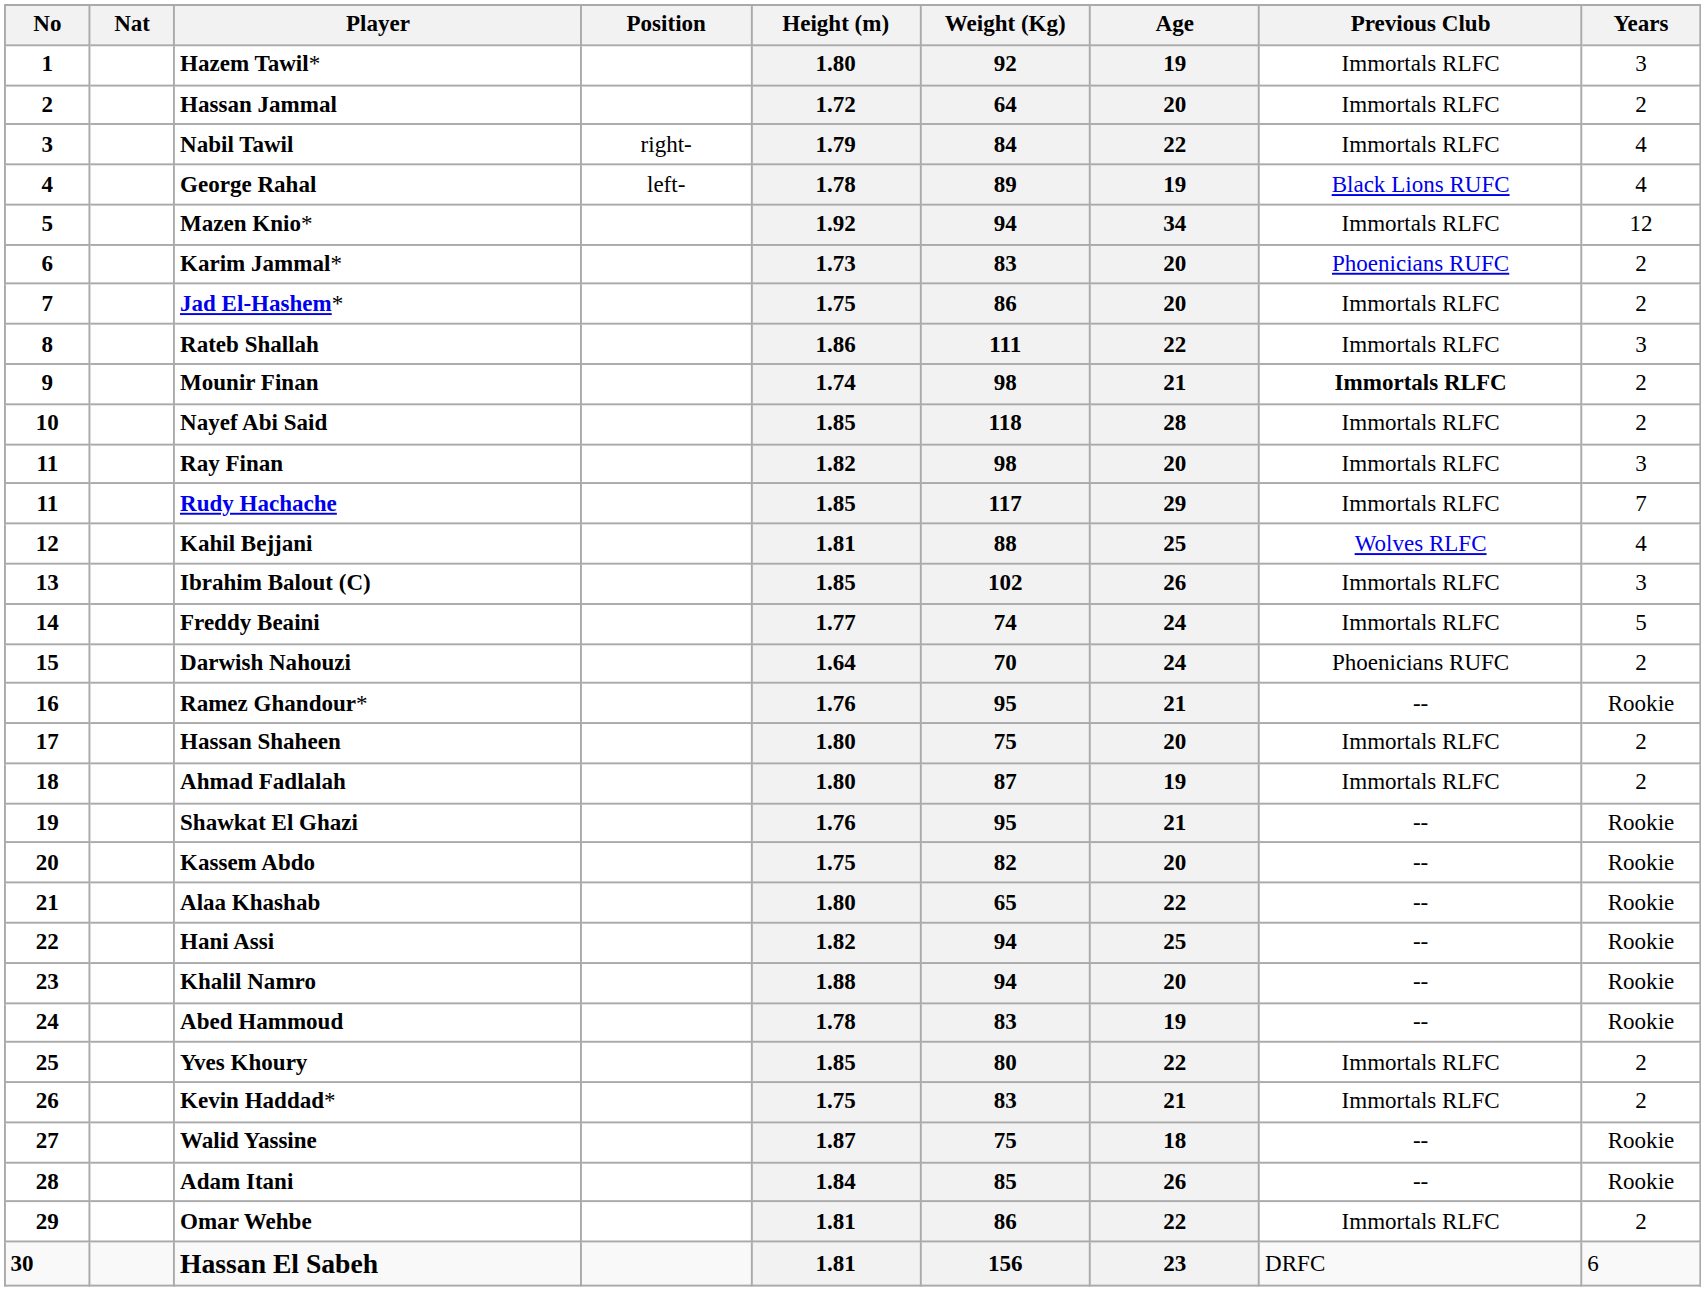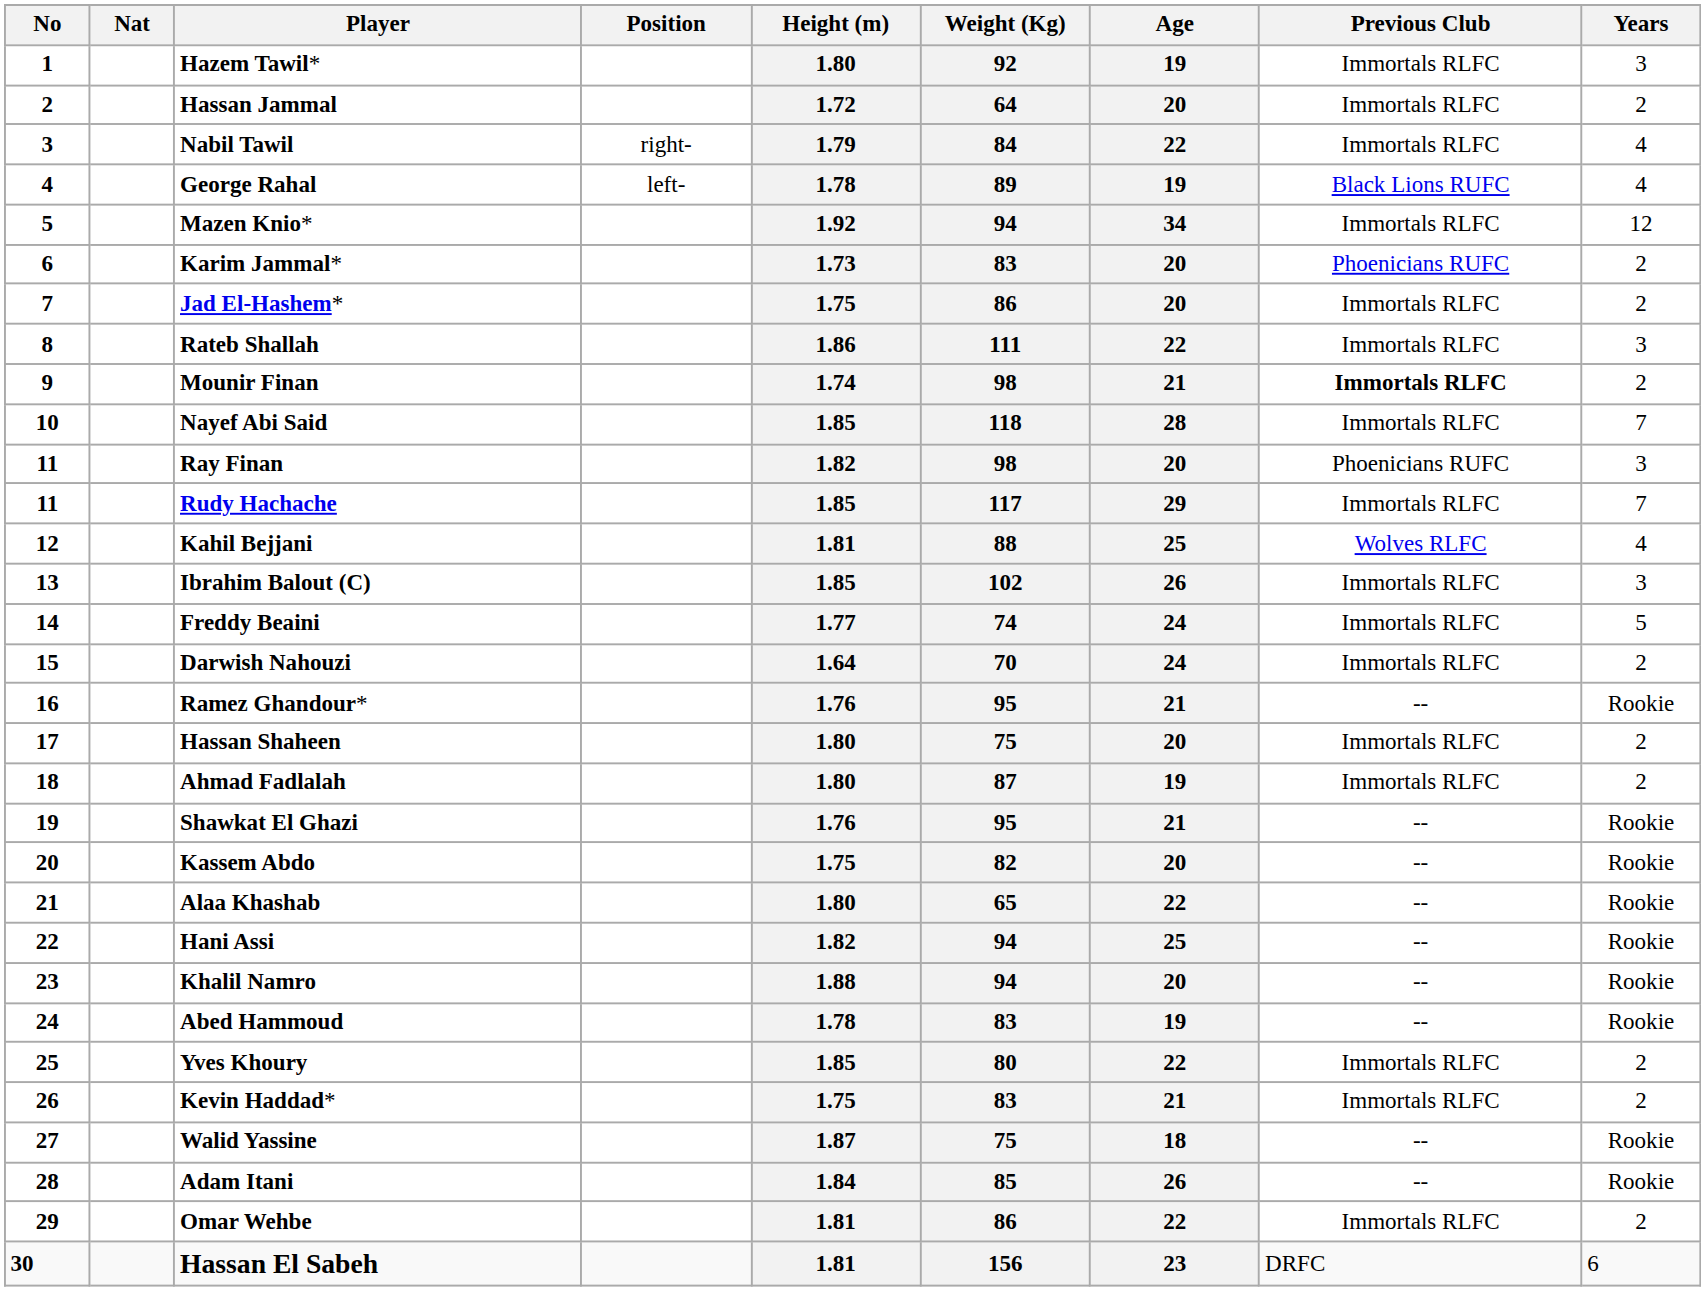 <table class="wikitable sortable" width="100%" style="font-size:75%">
 <tr bgcolor="#efefef">
 </tr>
 <tr bgcolor="#efefef">
 <th width=5%>No</th>
 <th width=5%>Nat</th>
 <th !width=41%>Player</th>
 <th width=10%>Position</th>
 <th width=10%>Height (m)</th>
 <th width=10%>Weight (Kg)</th>
 <th width=3%>Age</th>
 <th width=19%>Previous Club</th>
 <th width=7%>Years</th>
 </tr>
 <tr bgcolor=#FFFFFF>
 <td align=center><strong>1</strong></td>
 <td align=center></td>
 <td><strong> Hazem Tawil</strong>*</td>
 <td align=center></td>
 <th width=10%>1.80</th>
 <th width=10%>92</th>
 <th width=10%>19</th>
 <td align=center>Immortals RLFC</td>
 <td align=center>3</td>
 </tr>
 <tr bgcolor=#FFFFFF>
 <td align=center><strong>2</strong></td>
 <td align=center></td>
 <td><strong> Hassan Jammal</strong></td>
 <td align=center></td>
 <th width=10%>1.72</th>
 <th width=10%>64</th>
 <th width=10%>20</th>
 <td align=center>Immortals RLFC</td>
 <td align=center>2</td>
 </tr>
 <tr bgcolor=#FFFFFF>
 <td align=center><strong>3</strong></td>
 <td align=center></td>
 <td><strong> Nabil Tawil</strong></td>
 <td align=center>right-</td>
 <th width=10%>1.79</th>
 <th width=10%>84</th>
 <th width=10%>22</th>
 <td align=center>Immortals RLFC</td>
 <td align=center>4</td>
 </tr>
 <tr bgcolor=#FFFFFF>
 <td align=center><strong>4</strong></td>
 <td align=center></td>
 <td><strong> George Rahal</strong></td>
 <td align=center>left-</td>
 <th width=10%>1.78</th>
 <th width=10%>89</th>
 <th width=10%>19</th>
 <td align=center><a href='#'>Black Lions RUFC</a></td>
 <td align=center>4</td>
 </tr>
 <tr bgcolor=#FFFFFF>
 <td align=center><strong>5</strong></td>
 <td align=center></td>
 <td><strong> Mazen Knio</strong>*</td>
 <td align=center></td>
 <th width=10%>1.92</th>
 <th width=10%>94</th>
 <th width=10%>34</th>
 <td align=center>Immortals RLFC</td>
 <td align=center>12</td>
 </tr>
 <tr bgcolor=#FFFFFF>
 <td align=center><strong>6</strong></td>
 <td align=center></td>
 <td><strong> Karim Jammal</strong>*</td>
 <td align=center></td>
 <th width=10%>1.73</th>
 <th width=10%>83</th>
 <th width=10%>20</th>
 <td align=center><a href='#'>Phoenicians RUFC</a></td>
 <td align=center>2</td>
 </tr>
 <tr bgcolor=#FFFFFF>
 <td align=center><strong>7</strong></td>
 <td align=center></td>
 <td><strong> <a href='#'>Jad El-Hashem</a></strong>*</td>
 <td align=center></td>
 <th width=10%>1.75</th>
 <th width=10%>86</th>
 <th width=10%>20</th>
 <td align=center>Immortals RLFC</td>
 <td align=center>2</td>
 </tr>
 <tr bgcolor=#FFFFFF>
 <td align=center><strong>8</strong></td>
 <td align=center></td>
 <td><strong> Rateb Shallah</strong></td>
 <td align=center></td>
 <th width=10%>1.86</th>
 <th width=10%>111</th>
 <th width=10%>22</th>
 <td align=center>Immortals RLFC</td>
 <td align=center>3</td>
 </tr>
 <tr bgcolor=#FFFFFF>
 <td align=center><strong>9</strong></td>
 <td align=center></td>
 <td><strong> Mounir Finan</strong></td>
 <td align=center></td>
 <th width=10%>1.74</th>
 <th width=10%>98</th>
 <th width=10%>21</th>
 <td align=center><strong>Immortals RLFC</strong></td>
 <td align=center>2</td>
 </tr>
 <tr bgcolor=#FFFFFF>
 <td align=center><strong>10</strong></td>
 <td align=center></td>
 <td><strong> Nayef Abi Said</strong></td>
 <td align=center></td>
 <th width=10%>1.85</th>
 <th width=10%>118</th>
 <th width=10%>28</th>
 <td align=center>Immortals RLFC</td>
-<td align=center>2</td>
+<td align=center>7</td>
 </tr>
 <tr bgcolor=#FFFFFF>
 <td align=center><strong>11</strong></td>
 <td align=center></td>
 <td><strong> Ray Finan</strong></td>
 <td align=center></td>
 <th width=10%>1.82</th>
 <th width=10%>98</th>
 <th width=10%>20</th>
-<td align=center>Immortals RLFC</td>
+<td align=center>Phoenicians RUFC</td>
 <td align=center>3</td>
 </tr>
 <tr bgcolor=#FFFFFF>
 <td align=center><strong>11</strong></td>
 <td align=center></td>
 <td><strong> <a href='#'>Rudy Hachache</a></strong></td>
 <td align=center></td>
 <th width=10%>1.85</th>
 <th width=10%>117</th>
 <th width=10%>29</th>
 <td align=center>Immortals RLFC</td>
 <td align=center>7</td>
 </tr>
 <tr bgcolor=#FFFFFF>
 <td align=center><strong>12</strong></td>
 <td align=center></td>
 <td><strong> Kahil Bejjani</strong></td>
 <td align=center></td>
 <th width=10%>1.81</th>
 <th width=10%>88</th>
 <th width=10%>25</th>
 <td align=center><a href='#'>Wolves RLFC</a></td>
 <td align=center>4</td>
 </tr>
 <tr bgcolor=#FFFFFF>
 <td align=center><strong>13</strong></td>
 <td align=center></td>
 <td><strong> Ibrahim Balout (C)</strong></td>
 <td align=center></td>
 <th width=10%>1.85</th>
 <th width=10%>102</th>
 <th width=10%>26</th>
 <td align=center>Immortals RLFC</td>
 <td align=center>3</td>
 </tr>
 <tr bgcolor=#FFFFFF>
 <td align=center><strong>14</strong></td>
 <td align=center></td>
 <td><strong> Freddy Beaini</strong></td>
 <td align=center></td>
 <th width=10%>1.77</th>
 <th width=10%>74</th>
 <th width=10%>24</th>
 <td align=center>Immortals RLFC</td>
 <td align=center>5</td>
 </tr>
 <tr bgcolor=#FFFFFF>
 <td align=center><strong>15</strong></td>
 <td align=center></td>
 <td><strong> Darwish Nahouzi</strong></td>
 <td align=center></td>
 <th width=10%>1.64</th>
 <th width=10%>70</th>
 <th width=10%>24</th>
-<td align=center>Phoenicians RUFC</td>
+<td align=center>Immortals RLFC</td>
 <td align=center>2</td>
 </tr>
 <tr bgcolor=#FFFFFF>
 <td align=center><strong>16</strong></td>
 <td align=center></td>
 <td><strong> Ramez Ghandour</strong>*</td>
 <td align=center></td>
 <th width=10%>1.76</th>
 <th width=10%>95</th>
 <th width=10%>21</th>
 <td align=center>--</td>
 <td align=center>Rookie</td>
 </tr>
 <tr bgcolor=#FFFFFF>
 <td align=center><strong>17</strong></td>
 <td align=center></td>
 <td><strong> Hassan Shaheen</strong></td>
 <td align=center></td>
 <th width=10%>1.80</th>
 <th width=10%>75</th>
 <th width=10%>20</th>
 <td align=center>Immortals RLFC</td>
 <td align=center>2</td>
 </tr>
 <tr bgcolor=#FFFFFF>
 <td align=center><strong>18</strong></td>
 <td align=center></td>
 <td><strong> Ahmad Fadlalah</strong></td>
 <td align=center></td>
 <th width=10%>1.80</th>
 <th width=10%>87</th>
 <th width=10%>19</th>
 <td align=center>Immortals RLFC</td>
 <td align=center>2</td>
 </tr>
 <tr bgcolor=#FFFFFF>
 <td align=center><strong>19</strong></td>
 <td align=center></td>
 <td><strong> Shawkat El Ghazi</strong></td>
 <td align=center></td>
 <th width=10%>1.76</th>
 <th width=10%>95</th>
 <th width=10%>21</th>
 <td align=center>--</td>
 <td align=center>Rookie</td>
 </tr>
 <tr bgcolor=#FFFFFF>
 <td align=center><strong>20</strong></td>
 <td align=center></td>
 <td><strong> Kassem Abdo</strong></td>
 <td align=center></td>
 <th width=10%>1.75</th>
 <th width=10%>82</th>
 <th width=10%>20</th>
 <td align=center>--</td>
 <td align=center>Rookie</td>
 </tr>
 <tr bgcolor=#FFFFFF>
 <td align=center><strong>21</strong></td>
 <td align=center></td>
 <td><strong> Alaa Khashab</strong></td>
 <td align=center></td>
 <th width=10%>1.80</th>
 <th width=10%>65</th>
 <th width=10%>22</th>
 <td align=center>--</td>
 <td align=center>Rookie</td>
 </tr>
 <tr bgcolor=#FFFFFF>
 <td align=center><strong>22</strong></td>
 <td align=center></td>
 <td><strong> Hani Assi</strong></td>
 <td align=center></td>
 <th width=10%>1.82</th>
 <th width=10%>94</th>
 <th width=10%>25</th>
 <td align=center>--</td>
 <td align=center>Rookie</td>
 </tr>
 <tr bgcolor=#FFFFFF>
 <td align=center><strong>23</strong></td>
 <td align=center></td>
 <td><strong> Khalil Namro</strong></td>
 <td align=center></td>
 <th width=10%>1.88</th>
 <th width=10%>94</th>
 <th width=10%>20</th>
 <td align=center>--</td>
 <td align=center>Rookie</td>
 </tr>
 <tr bgcolor=#FFFFFF>
 <td align=center><strong>24</strong></td>
 <td align=center></td>
 <td><strong> Abed Hammoud</strong></td>
 <td align=center></td>
 <th width=10%>1.78</th>
 <th width=10%>83</th>
 <th width=10%>19</th>
 <td align=center>--</td>
 <td align=center>Rookie</td>
 </tr>
 <tr bgcolor=#FFFFFF>
 <td align=center><strong>25</strong></td>
 <td align=center></td>
 <td><strong> Yves Khoury</strong></td>
 <td align=center></td>
 <th width=10%>1.85</th>
 <th width=10%>80</th>
 <th width=10%>22</th>
 <td align=center>Immortals RLFC</td>
 <td align=center>2</td>
 </tr>
 <tr bgcolor=#FFFFFF>
 <td align=center><strong>26</strong></td>
 <td align=center></td>
 <td><strong> Kevin Haddad</strong>*</td>
 <td align=center></td>
 <th width=10%>1.75</th>
 <th width=10%>83</th>
 <th width=10%>21</th>
 <td align=center>Immortals RLFC</td>
 <td align=center>2</td>
 </tr>
 <tr bgcolor=#FFFFFF>
 <td align=center><strong>27</strong></td>
 <td align=center></td>
 <td><strong>Walid Yassine</strong></td>
 <td align=center></td>
 <th width=10%>1.87</th>
 <th width=10%>75</th>
 <th width=10%>18</th>
 <td align=center>--</td>
 <td align=center>Rookie</td>
 </tr>
 <tr bgcolor=#FFFFFF>
 <td align=center><strong>28</strong></td>
 <td align=center></td>
 <td><strong> Adam Itani</strong></td>
 <td align=center></td>
 <th width=10%>1.84</th>
 <th width=10%>85</th>
 <th width=10%>26</th>
 <td align=center>--</td>
 <td align=center>Rookie</td>
 </tr>
 <tr bgcolor=#FFFFFF>
 <td align=center><strong>29</strong></td>
 <td align=center></td>
 <td><strong> Omar Wehbe</strong></td>
 <td align=center></td>
 <th width=10%>1.81</th>
 <th width=10%>86</th>
 <th width=10%>22</th>
 <td align=center>Immortals RLFC</td>
 <td align=center>2</td>
 </tr>
 <tr>
 <td><strong>30</strong></td>
 <td></td>
 <td><strong><big>Hassan El Sabeh</big></strong></td>
 <td></td>
 <th>1.81</th>
 <th>156</th>
 <th>23</th>
 <td>DRFC</td>
 <td>6</td>
 </tr>
 </table>
